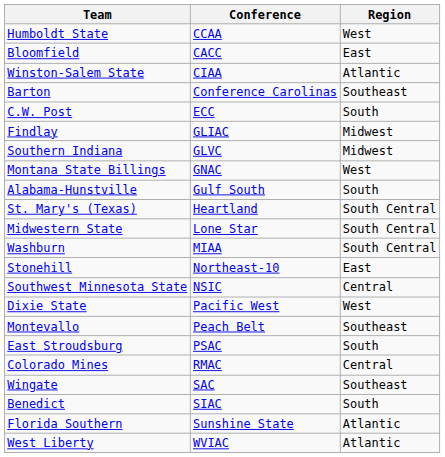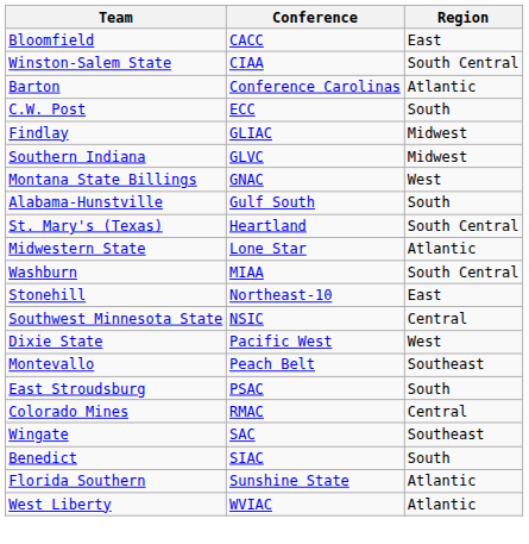 <table class="wikitable sortable">
 <tr>
 <th>Team</th>
 <th>Conference</th>
 <th>Region</th>
-</tr>
-<tr>
-<td><a href='#'>Humboldt State</a></td>
-<td><a href='#'>CCAA</a></td>
-<td>West</td>
 </tr>
 <tr>
 <td><a href='#'>Bloomfield</a></td>
 <td><a href='#'>CACC</a></td>
 <td>East</td>
 </tr>
 <tr>
 <td><a href='#'>Winston-Salem State</a></td>
 <td><a href='#'>CIAA</a></td>
-<td>Atlantic</td>
+<td>South Central</td>
 </tr>
 <tr>
 <td><a href='#'>Barton</a></td>
 <td><a href='#'>Conference Carolinas</a></td>
-<td>Southeast</td>
+<td>Atlantic</td>
 </tr>
 <tr>
 <td><a href='#'>C.W. Post</a></td>
 <td><a href='#'>ECC</a></td>
 <td>South</td>
 </tr>
 <tr>
 <td><a href='#'>Findlay</a></td>
 <td><a href='#'>GLIAC</a></td>
 <td>Midwest</td>
 </tr>
 <tr>
 <td><a href='#'>Southern Indiana</a></td>
 <td><a href='#'>GLVC</a></td>
 <td>Midwest</td>
 </tr>
 <tr>
 <td><a href='#'>Montana State Billings</a></td>
 <td><a href='#'>GNAC</a></td>
 <td>West</td>
 </tr>
 <tr>
 <td><a href='#'>Alabama-Hunstville</a></td>
 <td><a href='#'>Gulf South</a></td>
 <td>South</td>
 </tr>
 <tr>
 <td><a href='#'>St. Mary's (Texas)</a></td>
 <td><a href='#'>Heartland</a></td>
 <td>South Central</td>
 </tr>
 <tr>
 <td><a href='#'>Midwestern State</a></td>
 <td><a href='#'>Lone Star</a></td>
-<td>South Central</td>
+<td>Atlantic</td>
 </tr>
 <tr>
 <td><a href='#'>Washburn</a></td>
 <td><a href='#'>MIAA</a></td>
 <td>South Central</td>
 </tr>
 <tr>
 <td><a href='#'>Stonehill</a></td>
 <td><a href='#'>Northeast-10</a></td>
 <td>East</td>
 </tr>
 <tr>
 <td><a href='#'>Southwest Minnesota State</a></td>
 <td><a href='#'>NSIC</a></td>
 <td>Central</td>
 </tr>
 <tr>
 <td><a href='#'>Dixie State</a></td>
 <td><a href='#'>Pacific West</a></td>
 <td>West</td>
 </tr>
 <tr>
 <td><a href='#'>Montevallo</a></td>
 <td><a href='#'>Peach Belt</a></td>
 <td>Southeast</td>
 </tr>
 <tr>
 <td><a href='#'>East Stroudsburg</a></td>
 <td><a href='#'>PSAC</a></td>
 <td>South</td>
 </tr>
 <tr>
 <td><a href='#'>Colorado Mines</a></td>
 <td><a href='#'>RMAC</a></td>
 <td>Central</td>
 </tr>
 <tr>
 <td><a href='#'>Wingate</a></td>
 <td><a href='#'>SAC</a></td>
 <td>Southeast</td>
 </tr>
 <tr>
 <td><a href='#'>Benedict</a></td>
 <td><a href='#'>SIAC</a></td>
 <td>South</td>
 </tr>
 <tr>
 <td><a href='#'>Florida Southern</a></td>
 <td><a href='#'>Sunshine State</a></td>
 <td>Atlantic</td>
 </tr>
 <tr>
 <td><a href='#'>West Liberty</a></td>
 <td><a href='#'>WVIAC</a></td>
 <td>Atlantic</td>
 </tr>
 </table>
